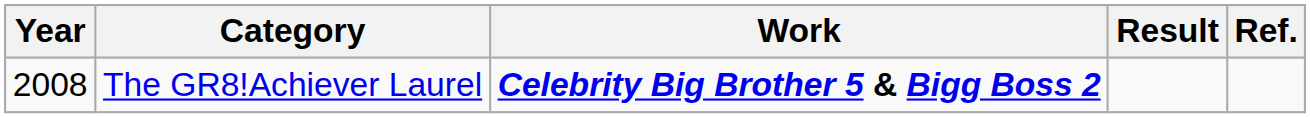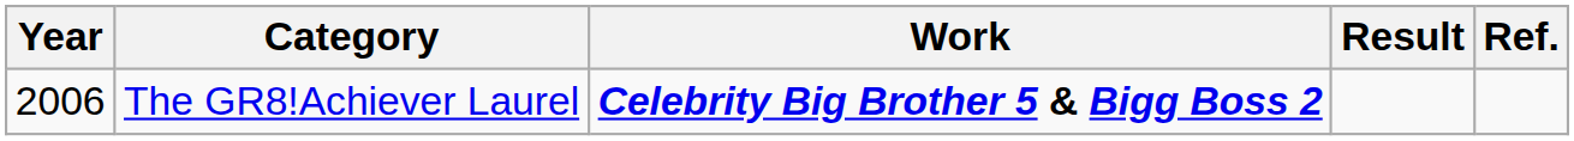 <table class="wikitable">
 <tr>
 <th>Year</th>
 <th>Category</th>
 <th>Work</th>
 <th>Result</th>
 <th>Ref.</th>
 </tr>
 <tr>
-<td>2008</td>
+<td>2006</td>
 <td><a href='#'>The GR8!Achiever Laurel</a></td>
 <td><strong><em><a href='#'>Celebrity Big Brother 5</a></em> & <em><a href='#'>Bigg Boss 2</a></em></strong></td>
 <td></td>
 <td></td>
 </tr>
 </table>
